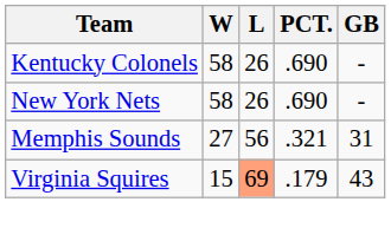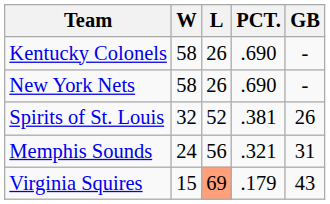 <table class="wikitable" style="text-align: center;">
 <tr>
 <th>Team</th>
 <th>W</th>
 <th>L</th>
 <th>PCT.</th>
 <th>GB</th>
 </tr>
 <tr>
 <td align="left"><a href='#'>Kentucky Colonels</a></td>
 <td>58</td>
 <td>26</td>
 <td>.690</td>
 <td>-</td>
 </tr>
 <tr>
 <td align="left"><a href='#'>New York Nets</a></td>
 <td>58</td>
 <td>26</td>
 <td>.690</td>
 <td>-</td>
 </tr>
 <tr>
+<td align="left"><a href='#'>Spirits of St. Louis</a></td>
+<td>32</td>
+<td>52</td>
+<td>.381</td>
+<td>26</td>
+</tr>
+<tr>
 <td align="left"><a href='#'>Memphis Sounds</a></td>
-<td>27</td>
+<td>24</td>
 <td>56</td>
 <td>.321</td>
 <td>31</td>
 </tr>
 <tr>
 <td align="left"><a href='#'>Virginia Squires</a></td>
 <td>15</td>
 <td style="background: lightsalmon;">69</td>
 <td>.179</td>
 <td>43</td>
 </tr>
 </table>
